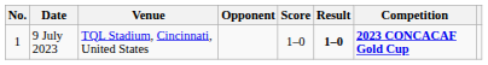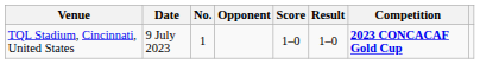 <table class="wikitable sortable">
 <tr>
+<th scope="col">Venue</th>
+<th scope="col">Date</th>
 <th scope="col">No.</th>
-<th scope="col">Date</th>
-<th scope="col">Venue</th>
 <th scope="col">Opponent</th>
 <th scope="col">Score</th>
 <th scope="col">Result</th>
 <th scope="col">Competition</th>
 <th scope="col" class="unsortable"></th>
 </tr>
 <tr>
+<td><a href='#'>TQL Stadium</a>, <a href='#'>Cincinnati</a>, United States</td>
+<td>9 July 2023</td>
 <td style="text-align:center">1</td>
-<td>9 July 2023</td>
-<td><a href='#'>TQL Stadium</a>, <a href='#'>Cincinnati</a>, United States</td>
 <td></td>
 <td style="text-align:center">1–0</td>
-<td style="text-align:center"><strong>1–0</strong></td>
+<td style="text-align:center">1–0</td>
 <td><strong><a href='#'>2023 CONCACAF Gold Cup</a></strong></td>
 <td></td>
 </tr>
 </table>
